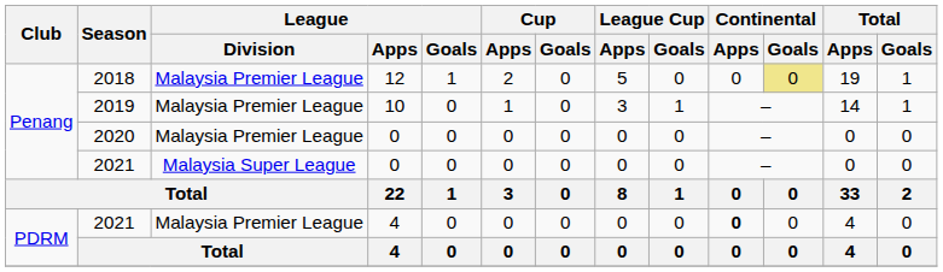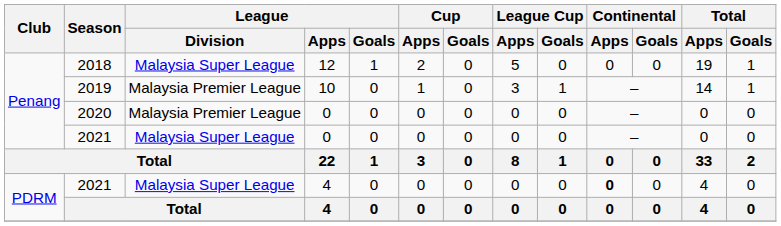 <table class=wikitable style="text-align: center">
 <tr>
 <th rowspan=2>Club</th>
 <th rowspan=2>Season</th>
 <th colspan=3>League</th>
 <th colspan=2>Cup</th>
 <th colspan=2>League Cup</th>
 <th colspan=2>Continental</th>
 <th colspan=2>Total</th>
 </tr>
 <tr>
 <th>Division</th>
 <th>Apps</th>
 <th>Goals</th>
 <th>Apps</th>
 <th>Goals</th>
 <th>Apps</th>
 <th>Goals</th>
 <th>Apps</th>
 <th>Goals</th>
 <th>Apps</th>
 <th>Goals</th>
 </tr>
 <tr>
 <td rowspan="4"><a href='#'>Penang</a></td>
 <td>2018</td>
-<td><a href='#'>Malaysia Premier League</a></td>
+<td><a href='#'>Malaysia Super League</a></td>
 <td>12</td>
 <td>1</td>
 <td>2</td>
 <td>0</td>
 <td>5</td>
 <td>0</td>
 <td>0</td>
-<td style="background: khaki;">0</td>
+<td>0</td>
 <td>19</td>
 <td>1</td>
 </tr>
 <tr>
 <td>2019</td>
 <td>Malaysia Premier League</td>
 <td>10</td>
 <td>0</td>
 <td>1</td>
 <td>0</td>
 <td>3</td>
 <td>1</td>
 <td colspan="2">–</td>
 <td>14</td>
 <td>1</td>
 </tr>
 <tr>
 <td>2020</td>
 <td>Malaysia Premier League</td>
 <td>0</td>
 <td>0</td>
 <td>0</td>
 <td>0</td>
 <td>0</td>
 <td>0</td>
 <td colspan="2">–</td>
 <td>0</td>
 <td>0</td>
 </tr>
 <tr>
 <td>2021</td>
 <td><a href='#'>Malaysia Super League</a></td>
 <td>0</td>
 <td>0</td>
 <td>0</td>
 <td>0</td>
 <td>0</td>
 <td>0</td>
 <td colspan="2">–</td>
 <td>0</td>
 <td>0</td>
 </tr>
 <tr>
 <th colspan=3>Total</th>
 <th>22</th>
 <th>1</th>
 <th>3</th>
 <th>0</th>
 <th>8</th>
 <th>1</th>
 <th>0</th>
 <th>0</th>
 <th>33</th>
 <th>2</th>
 </tr>
 <tr>
 <td rowspan="2"><a href='#'>PDRM</a></td>
 <td>2021</td>
-<td>Malaysia Premier League</td>
+<td><a href='#'>Malaysia Super League</a></td>
 <td>4</td>
 <td>0</td>
 <td>0</td>
 <td>0</td>
 <td>0</td>
 <td>0</td>
 <td><strong>0</strong></td>
 <td>0</td>
 <td>4</td>
 <td>0</td>
 </tr>
 <tr>
 <th colspan=2>Total</th>
 <th>4</th>
 <th>0</th>
 <th>0</th>
 <th>0</th>
 <th>0</th>
 <th>0</th>
 <th>0</th>
 <th>0</th>
 <th>4</th>
 <th>0</th>
 </tr>
 <tr>
 </tr>
 </table>
